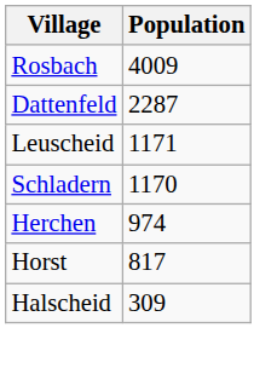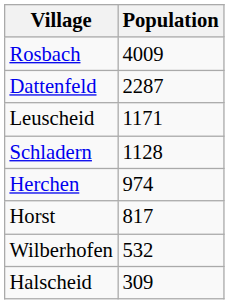 <table class="wikitable">
 <tr>
 <th>Village</th>
 <th>Population</th>
 </tr>
 <tr>
 <td><a href='#'>Rosbach</a></td>
 <td>4009</td>
 </tr>
 <tr>
 <td><a href='#'>Dattenfeld</a></td>
 <td>2287</td>
 </tr>
 <tr>
 <td>Leuscheid</td>
 <td>1171</td>
 </tr>
 <tr>
 <td><a href='#'>Schladern</a></td>
-<td>1170</td>
+<td>1128</td>
 </tr>
 <tr>
 <td><a href='#'>Herchen</a></td>
 <td>974</td>
 </tr>
 <tr>
 <td>Horst</td>
 <td>817</td>
 </tr>
 <tr>
+<td>Wilberhofen</td>
+<td>532</td>
+</tr>
+<tr>
 <td>Halscheid</td>
 <td>309</td>
 </tr>
 </table>
